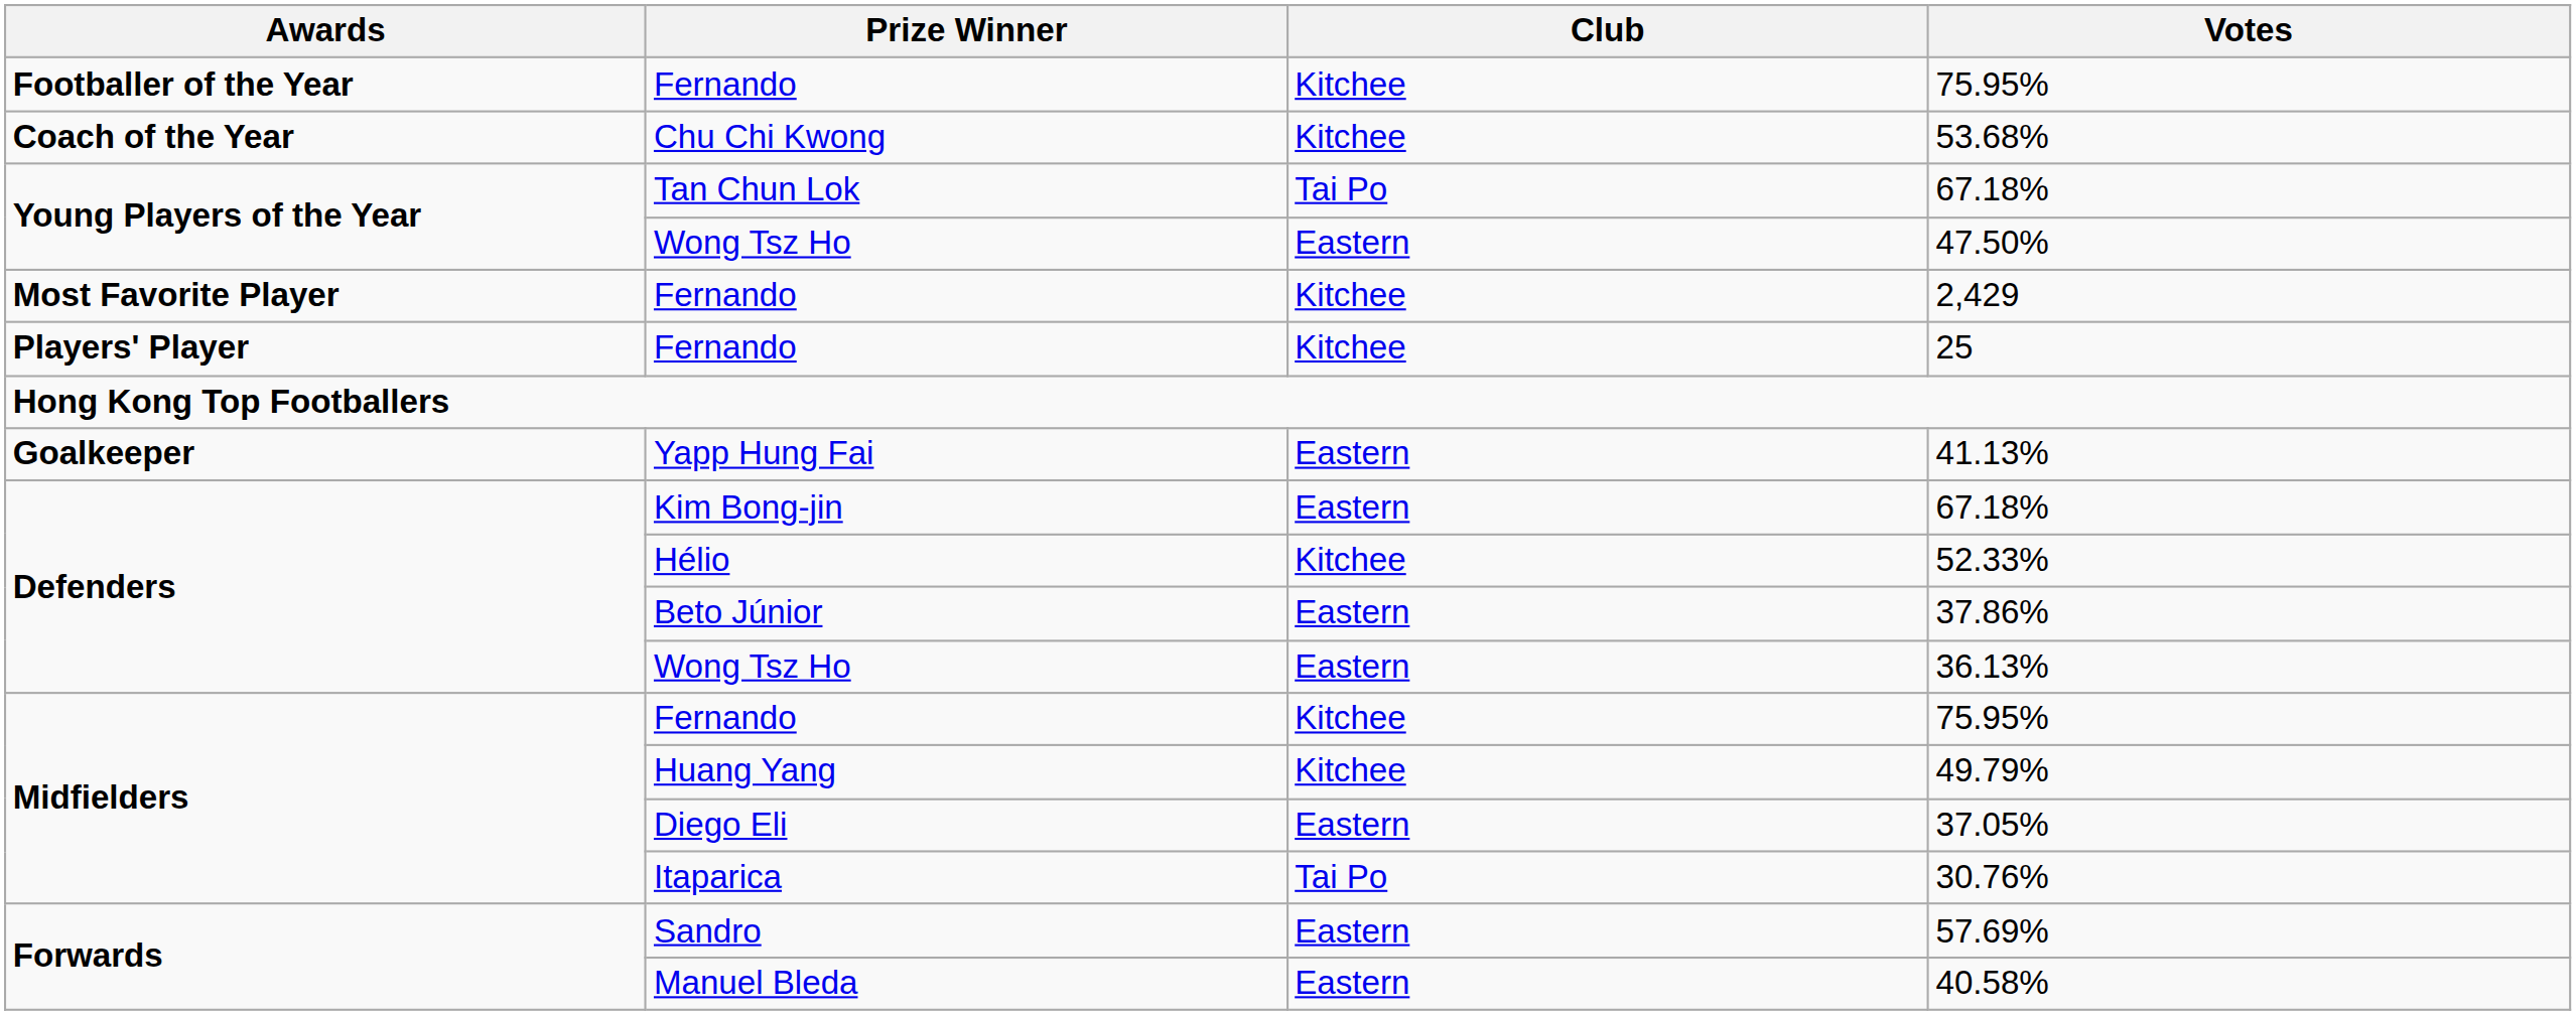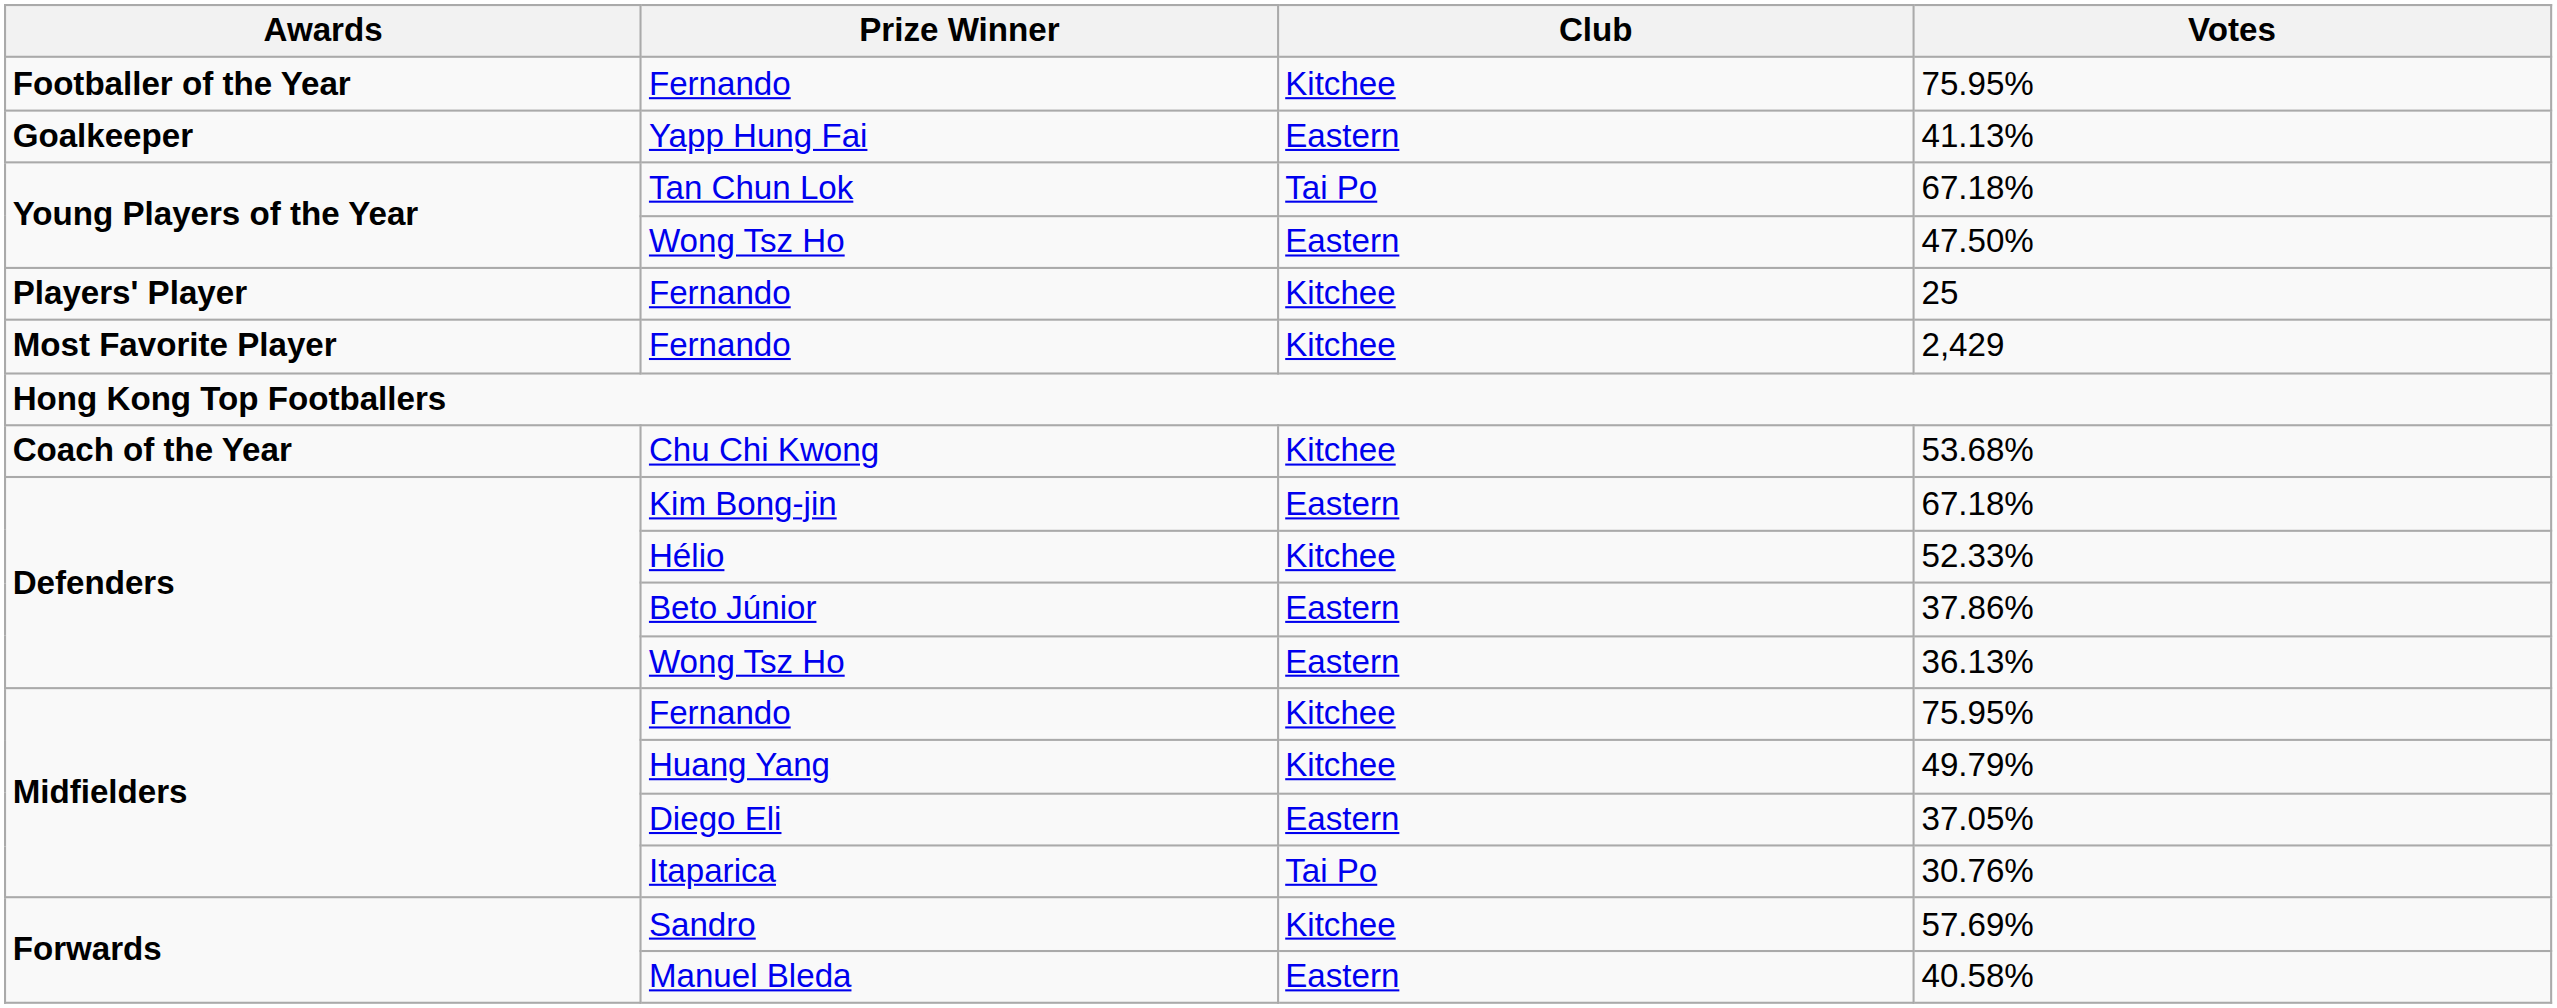 <table class="wikitable sortable" border="1">
 <tr>
 <th width="300">Awards</th>
 <th width="300">Prize Winner</th>
 <th width="300">Club</th>
 <th width="300">Votes</th>
 </tr>
 <tr>
 <td><strong>Footballer of the Year</strong></td>
 <td> <a href='#'>Fernando</a></td>
 <td><a href='#'>Kitchee</a></td>
 <td>75.95%</td>
 </tr>
 <tr>
-<td><strong>Coach of the Year</strong></td>
-<td> <a href='#'>Chu Chi Kwong</a></td>
-<td><a href='#'>Kitchee</a></td>
-<td>53.68%</td>
+<td><strong>Goalkeeper</strong></td>
+<td> <a href='#'>Yapp Hung Fai</a></td>
+<td><a href='#'>Eastern</a></td>
+<td>41.13%</td>
 </tr>
 <tr>
 <td rowspan="2"><strong>Young Players of the Year</strong></td>
 <td> <a href='#'>Tan Chun Lok</a></td>
 <td><a href='#'>Tai Po</a></td>
 <td>67.18%</td>
 </tr>
 <tr>
 <td> <a href='#'>Wong Tsz Ho</a></td>
 <td><a href='#'>Eastern</a></td>
 <td>47.50%</td>
 </tr>
 <tr>
+<td><strong>Players' Player</strong></td>
+<td> <a href='#'>Fernando</a></td>
+<td><a href='#'>Kitchee</a></td>
+<td>25</td>
+</tr>
+<tr>
 <td><strong>Most Favorite Player</strong></td>
 <td> <a href='#'>Fernando</a></td>
 <td><a href='#'>Kitchee</a></td>
 <td>2,429</td>
 </tr>
 <tr>
-<td><strong>Players' Player</strong></td>
-<td> <a href='#'>Fernando</a></td>
-<td><a href='#'>Kitchee</a></td>
-<td>25</td>
-</tr>
-<tr>
 <td colspan="4"><strong>Hong Kong Top Footballers</strong></td>
 </tr>
 <tr>
-<td><strong>Goalkeeper</strong></td>
-<td> <a href='#'>Yapp Hung Fai</a></td>
-<td><a href='#'>Eastern</a></td>
-<td>41.13%</td>
+<td><strong>Coach of the Year</strong></td>
+<td> <a href='#'>Chu Chi Kwong</a></td>
+<td><a href='#'>Kitchee</a></td>
+<td>53.68%</td>
 </tr>
 <tr>
 <td rowspan="4"><strong>Defenders</strong></td>
 <td> <a href='#'>Kim Bong-jin</a></td>
 <td><a href='#'>Eastern</a></td>
 <td>67.18%</td>
 </tr>
 <tr>
 <td> <a href='#'>Hélio</a></td>
 <td><a href='#'>Kitchee</a></td>
 <td>52.33%</td>
 </tr>
 <tr>
 <td> <a href='#'>Beto Júnior</a></td>
 <td><a href='#'>Eastern</a></td>
 <td>37.86%</td>
 </tr>
 <tr>
 <td> <a href='#'>Wong Tsz Ho</a></td>
 <td><a href='#'>Eastern</a></td>
 <td>36.13%</td>
 </tr>
 <tr>
 <td rowspan="4"><strong>Midfielders</strong></td>
 <td> <a href='#'>Fernando</a></td>
 <td><a href='#'>Kitchee</a></td>
 <td>75.95%</td>
 </tr>
 <tr>
 <td> <a href='#'>Huang Yang</a></td>
 <td><a href='#'>Kitchee</a></td>
 <td>49.79%</td>
 </tr>
 <tr>
 <td> <a href='#'>Diego Eli</a></td>
 <td><a href='#'>Eastern</a></td>
 <td>37.05%</td>
 </tr>
 <tr>
 <td> <a href='#'>Itaparica</a></td>
 <td><a href='#'>Tai Po</a></td>
 <td>30.76%</td>
 </tr>
 <tr>
 <td rowspan="2"><strong>Forwards</strong></td>
 <td> <a href='#'>Sandro</a></td>
-<td><a href='#'>Eastern</a></td>
+<td><a href='#'>Kitchee</a></td>
 <td>57.69%</td>
 </tr>
 <tr>
 <td> <a href='#'>Manuel Bleda</a></td>
 <td><a href='#'>Eastern</a></td>
 <td>40.58%</td>
 </tr>
 </table>
